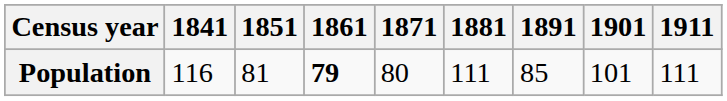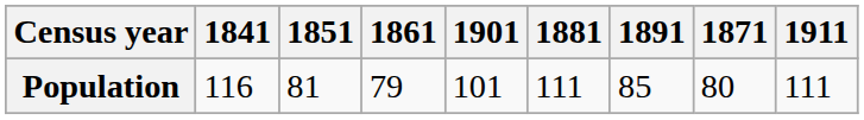 <table class="wikitable">
 <tr>
 <th>Census year</th>
 <th>1841</th>
 <th>1851</th>
 <th>1861</th>
-<th>1871</th>
+<th>1901</th>
 <th>1881</th>
 <th>1891</th>
-<th>1901</th>
+<th>1871</th>
 <th>1911</th>
 </tr>
 <tr>
 <th>Population</th>
 <td> 116</td>
 <td> 81</td>
-<td><strong> 79</strong></td>
-<td> 80</td>
+<td> 79</td>
+<td> 101</td>
 <td> 111</td>
 <td> 85</td>
-<td> 101</td>
+<td> 80</td>
 <td> 111</td>
 </tr>
 </table>
